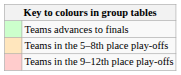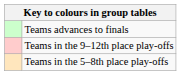 <table class="wikitable" style="text-align: center;">
 <tr>
 <th colspan=2>Key to colours in group tables</th>
 </tr>
 <tr>
 <td style="background:#ccffcc; width:20px;"></td>
 <td align=left>Teams advances to finals</td>
 </tr>
 <tr>
+<td style="background:#fcc; width:20px;"></td>
+<td align=left>Teams in the 9–12th place play-offs</td>
+</tr>
+<tr>
 <td style="background:#ffe6bd; width:20px;"></td>
 <td align=left>Teams in the 5–8th place play-offs</td>
 </tr>
-<tr>
-<td style="background:#fcc; width:20px;"></td>
-<td align=left>Teams in the 9–12th place play-offs</td>
-</tr>
 </table>
